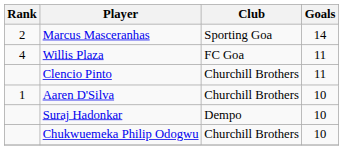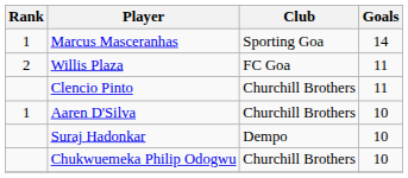 <table class="wikitable" style="text-align:center">
 <tr>
 <th>Rank</th>
 <th>Player</th>
 <th>Club</th>
 <th>Goals</th>
 </tr>
 <tr>
-<td>2</td>
+<td>1</td>
 <td align="left"> <a href='#'>Marcus Masceranhas</a></td>
 <td align="left">Sporting Goa</td>
 <td>14</td>
 </tr>
 <tr>
-<td>4</td>
+<td>2</td>
 <td align="left"> <a href='#'>Willis Plaza</a></td>
 <td align="left">FC Goa</td>
 <td>11</td>
 </tr>
 <tr>
 <td></td>
 <td align="left"> <a href='#'>Clencio Pinto</a></td>
 <td align="left">Churchill Brothers</td>
 <td>11</td>
 </tr>
 <tr>
 <td>1</td>
 <td align="left"> <a href='#'>Aaren D'Silva</a></td>
 <td align="left">Churchill Brothers</td>
 <td>10</td>
 </tr>
 <tr>
 <td></td>
 <td align="left"> <a href='#'>Suraj Hadonkar</a></td>
 <td align="left">Dempo</td>
 <td>10</td>
 </tr>
 <tr>
 <td></td>
 <td align="left"> <a href='#'>Chukwuemeka Philip Odogwu</a></td>
 <td align="left">Churchill Brothers</td>
 <td>10</td>
 </tr>
 <tr>
 </tr>
 </table>
